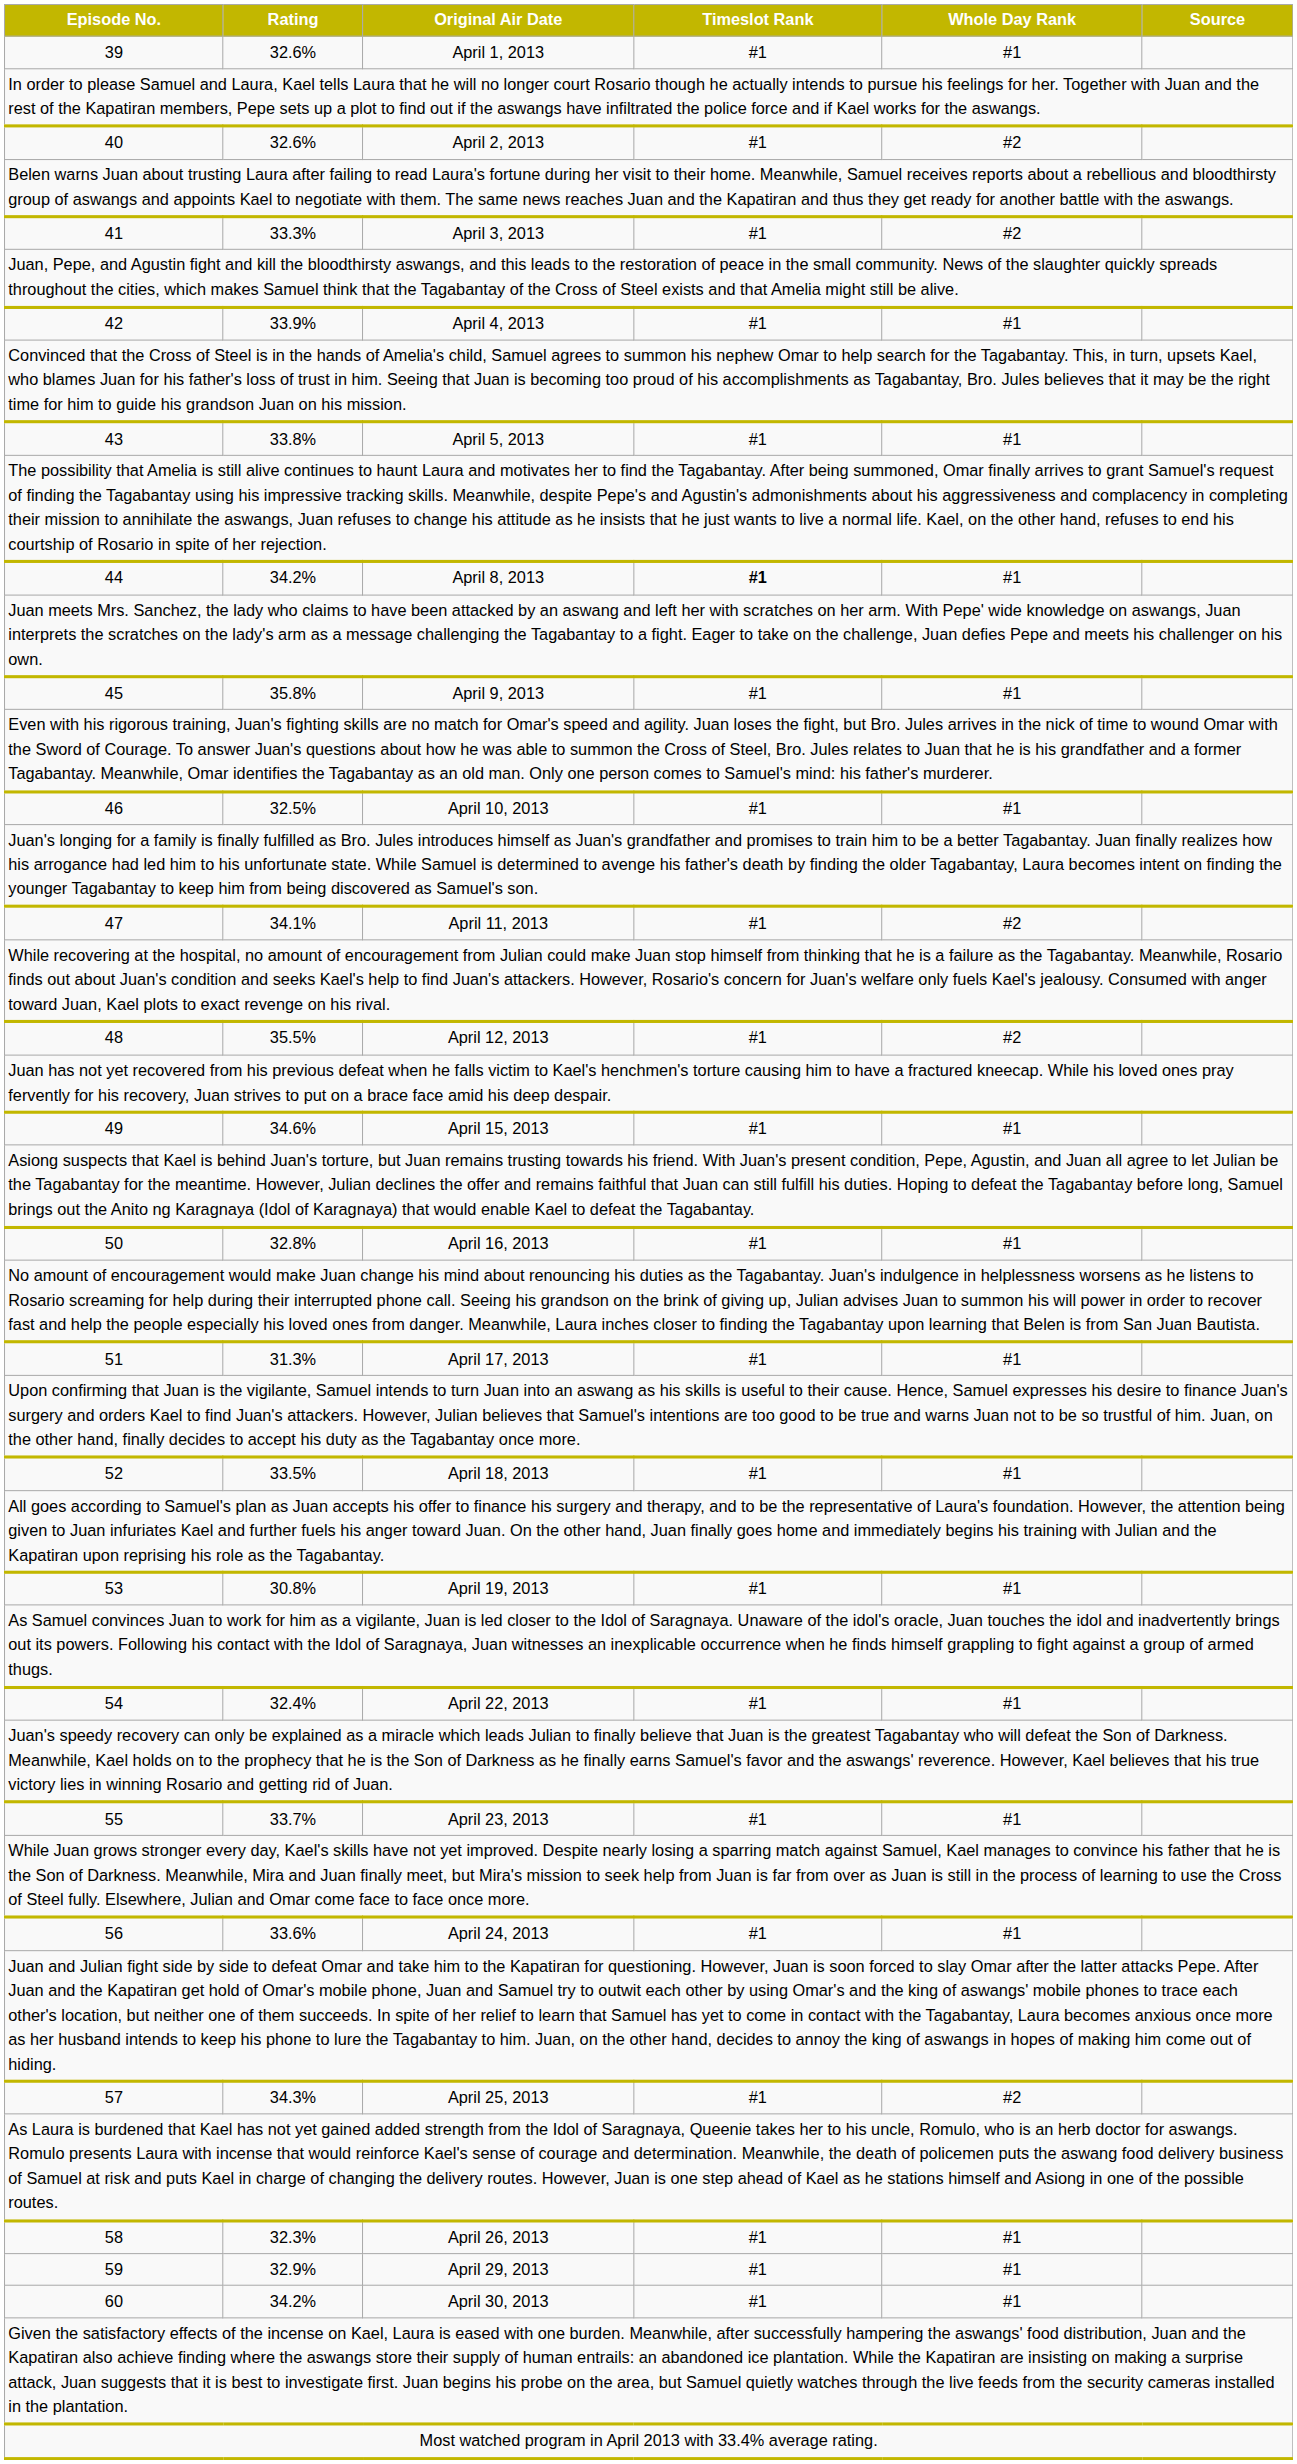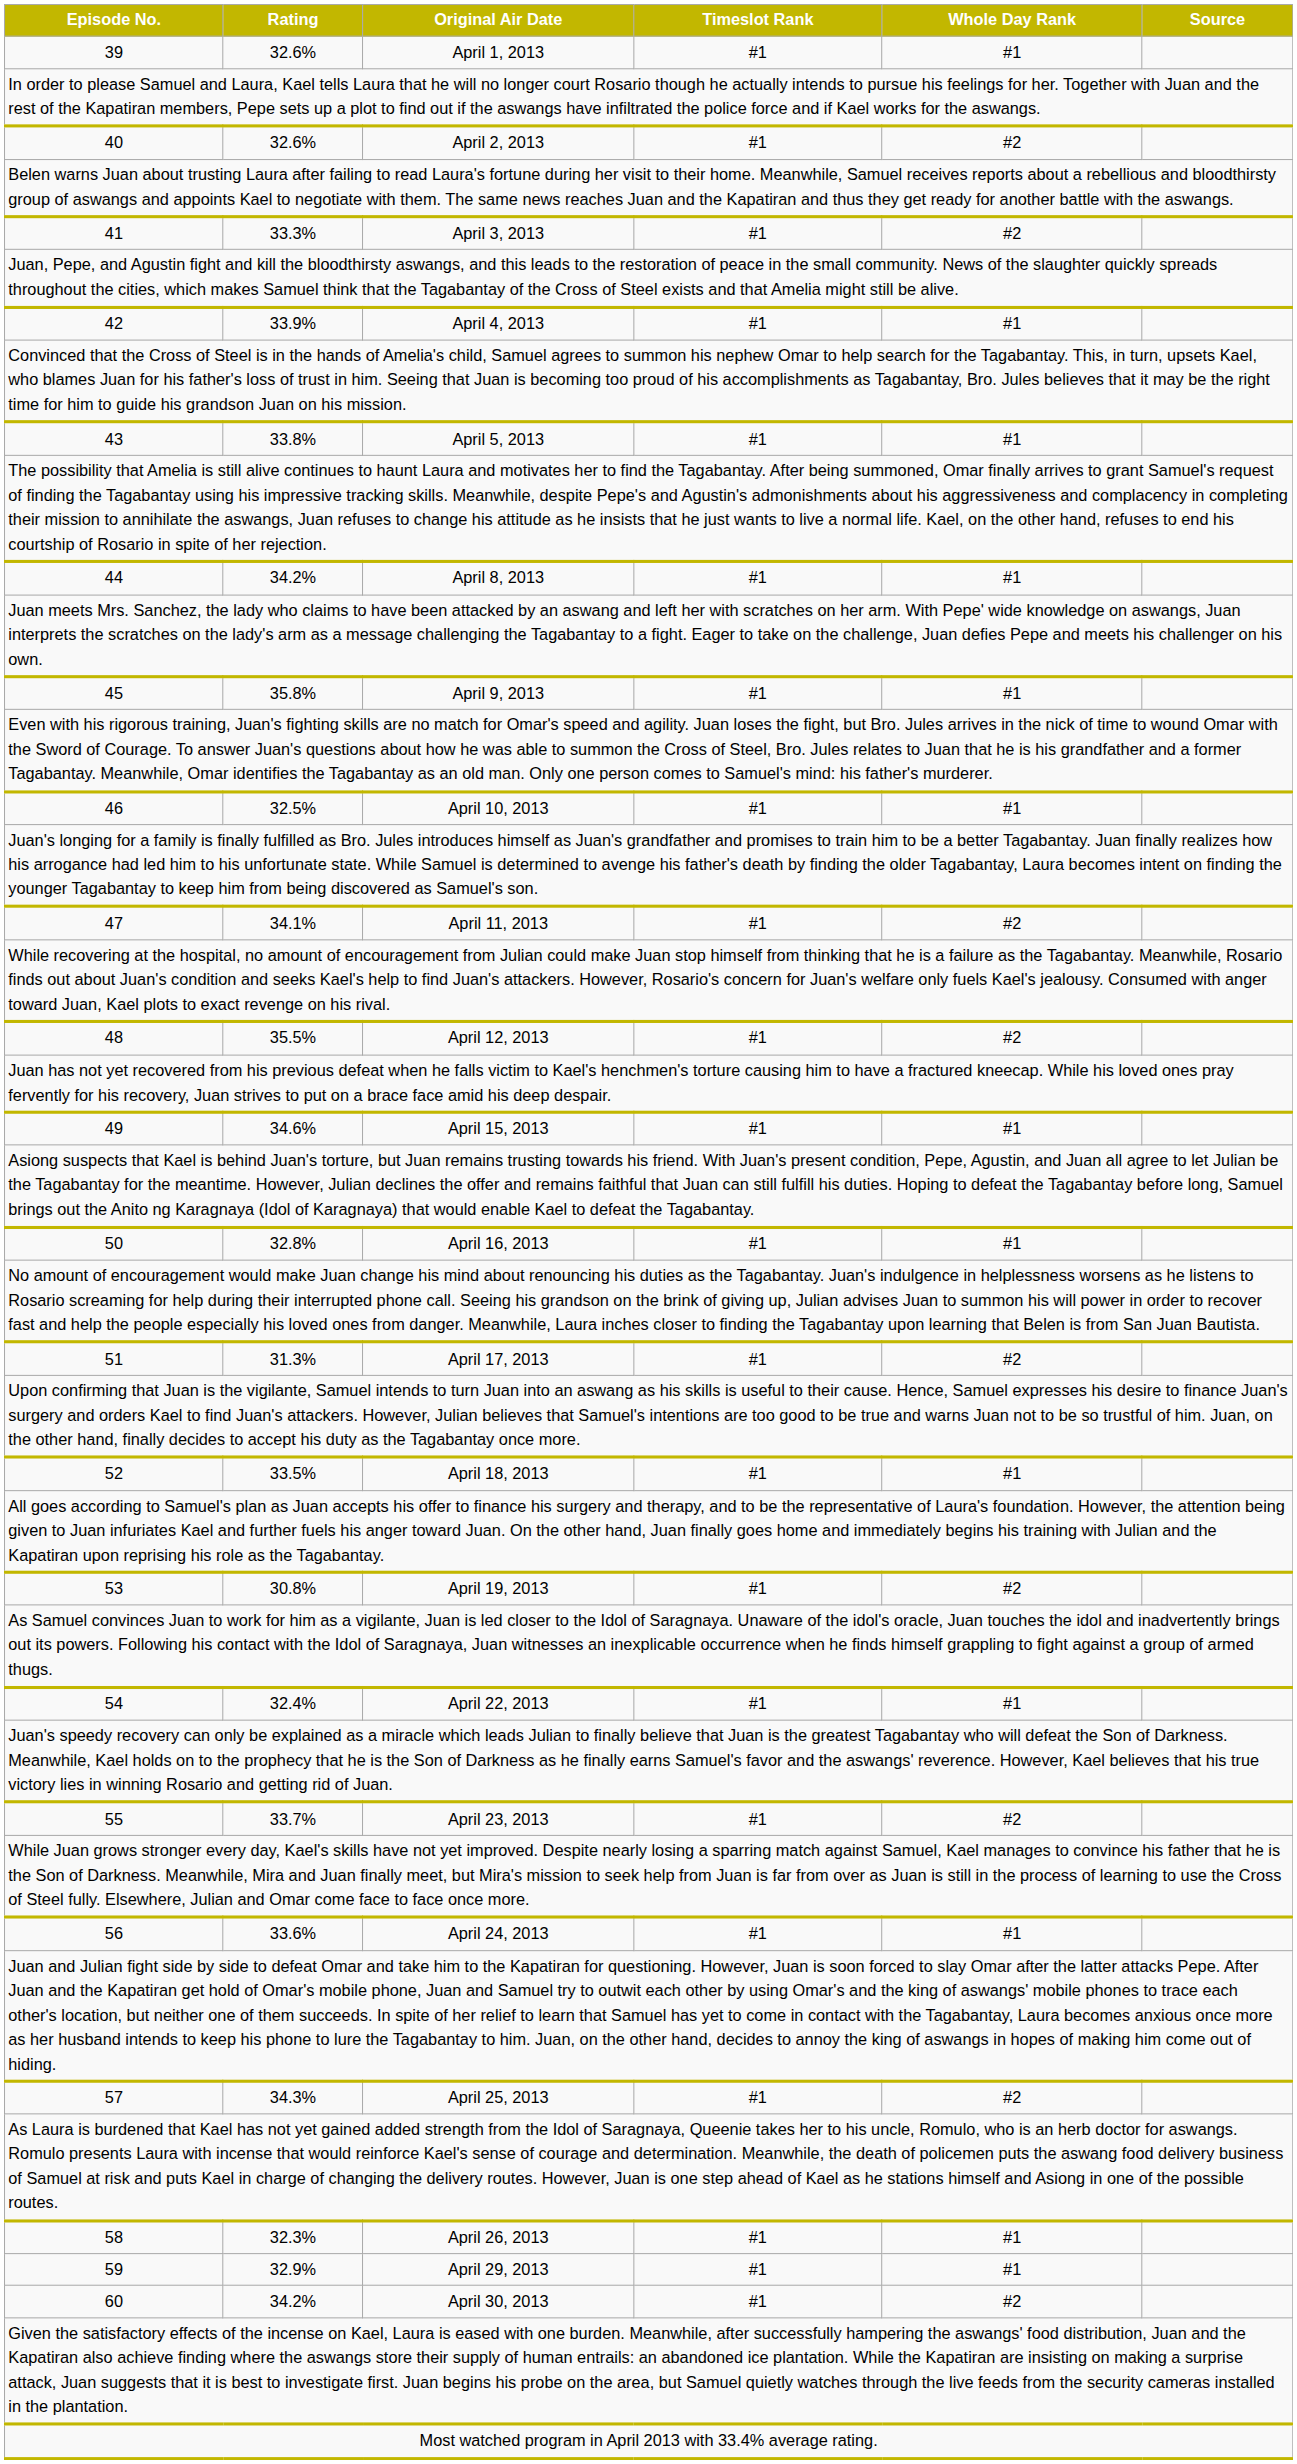 <table class="wikitable" style="text-align:center; background:#f9f9f9; line-height:16px; line-height:150%" width="100%">
 <tr style="color:white;">
 <th style="background:#c2b700;">Episode No.</th>
 <th style="background:#c2b700;">Rating</th>
 <th style="background:#c2b700;">Original Air Date</th>
 <th style="background:#c2b700;">Timeslot Rank</th>
 <th style="background:#c2b700;">Whole Day Rank</th>
 <th style="background:#c2b700;">Source</th>
 </tr>
 <tr>
 <td>39</td>
 <td>32.6%</td>
 <td>April 1, 2013</td>
 <td>#1</td>
 <td>#1</td>
 <td></td>
 </tr>
 <tr>
 <td colspan = "6" style="text-align: left; border-bottom: 3px solid #c2b700;">In order to please Samuel and Laura, Kael tells Laura that he will no longer court Rosario though he actually intends to pursue his feelings for her. Together with Juan and the rest of the Kapatiran members, Pepe sets up a plot to find out if the aswangs have infiltrated the police force and if Kael works for the aswangs.</td>
 </tr>
 <tr>
 <td>40</td>
 <td>32.6%</td>
 <td>April 2, 2013</td>
 <td>#1</td>
 <td>#2</td>
 <td></td>
 </tr>
 <tr>
 <td colspan = "6" style="text-align: left; border-bottom: 3px solid #c2b700;">Belen warns Juan about trusting Laura after failing to read Laura's fortune during her visit to their home. Meanwhile, Samuel receives reports about a rebellious and bloodthirsty group of aswangs and appoints Kael to negotiate with them. The same news reaches Juan and the Kapatiran and thus they get ready for another battle with the aswangs.</td>
 </tr>
 <tr>
 <td>41</td>
 <td>33.3%</td>
 <td>April 3, 2013</td>
 <td>#1</td>
 <td>#2</td>
 <td></td>
 </tr>
 <tr>
 <td colspan = "6" style="text-align: left; border-bottom: 3px solid #c2b700;">Juan, Pepe, and Agustin fight and kill the bloodthirsty aswangs, and this leads to the restoration of peace in the small community. News of the slaughter quickly spreads throughout the cities, which makes Samuel think that the Tagabantay of the Cross of Steel exists and that Amelia might still be alive.</td>
 </tr>
 <tr>
 <td>42</td>
 <td>33.9%</td>
 <td>April 4, 2013</td>
 <td>#1</td>
 <td>#1</td>
 <td></td>
 </tr>
 <tr>
 <td colspan = "6" style="text-align: left; border-bottom: 3px solid #c2b700;">Convinced that the Cross of Steel is in the hands of Amelia's child, Samuel agrees to summon his nephew Omar to help search for the Tagabantay. This, in turn, upsets Kael, who blames Juan for his father's loss of trust in him. Seeing that Juan is becoming too proud of his accomplishments as Tagabantay, Bro. Jules believes that it may be the right time for him to guide his grandson Juan on his mission.</td>
 </tr>
 <tr>
 <td>43</td>
 <td>33.8%</td>
 <td>April 5, 2013</td>
 <td>#1</td>
 <td>#1</td>
 <td></td>
 </tr>
 <tr>
 <td colspan = "6" style="text-align: left; border-bottom: 3px solid #c2b700;">The possibility that Amelia is still alive continues to haunt Laura and motivates her to find the Tagabantay. After being summoned, Omar finally arrives to grant Samuel's request of finding the Tagabantay using his impressive tracking skills. Meanwhile, despite Pepe's and Agustin's admonishments about his aggressiveness and complacency in completing their mission to annihilate the aswangs, Juan refuses to change his attitude as he insists that he just wants to live a normal life. Kael, on the other hand, refuses to end his courtship of Rosario in spite of her rejection.</td>
 </tr>
 <tr>
 <td>44</td>
 <td>34.2%</td>
 <td>April 8, 2013</td>
-<td><strong>#1</strong></td>
+<td>#1</td>
 <td>#1</td>
 <td></td>
 </tr>
 <tr>
 <td colspan = "6" style="text-align: left; border-bottom: 3px solid #c2b700;">Juan meets Mrs. Sanchez, the lady who claims to have been attacked by an aswang and left her with scratches on her arm. With Pepe' wide knowledge on aswangs, Juan interprets the scratches on the lady's arm as a message challenging the Tagabantay to a fight. Eager to take on the challenge, Juan defies Pepe and meets his challenger on his own.</td>
 </tr>
 <tr>
 <td>45</td>
 <td>35.8%</td>
 <td>April 9, 2013</td>
 <td>#1</td>
 <td>#1</td>
 <td></td>
 </tr>
 <tr>
 <td colspan = "6" style="text-align: left; border-bottom: 3px solid #c2b700;">Even with his rigorous training, Juan's fighting skills are no match for Omar's speed and agility. Juan loses the fight, but Bro. Jules arrives in the nick of time to wound Omar with the Sword of Courage. To answer Juan's questions about how he was able to summon the Cross of Steel, Bro. Jules relates to Juan that he is his grandfather and a former Tagabantay. Meanwhile, Omar identifies the Tagabantay as an old man. Only one person comes to Samuel's mind: his father's murderer.</td>
 </tr>
 <tr>
 <td>46</td>
 <td>32.5%</td>
 <td>April 10, 2013</td>
 <td>#1</td>
 <td>#1</td>
 <td></td>
 </tr>
 <tr>
 <td colspan = "6" style="text-align: left; border-bottom: 3px solid #c2b700;">Juan's longing for a family is finally fulfilled as Bro. Jules introduces himself as Juan's grandfather and promises to train him to be a better Tagabantay. Juan finally realizes how his arrogance had led him to his unfortunate state. While Samuel is determined to avenge his father's death by finding the older Tagabantay, Laura becomes intent on finding the younger Tagabantay to keep him from being discovered as Samuel's son.</td>
 </tr>
 <tr>
 <td>47</td>
 <td>34.1%</td>
 <td>April 11, 2013</td>
 <td>#1</td>
 <td>#2</td>
 <td></td>
 </tr>
 <tr>
 <td colspan = "6" style="text-align: left; border-bottom: 3px solid #c2b700;">While recovering at the hospital, no amount of encouragement from Julian could make Juan stop himself from thinking that he is a failure as the Tagabantay. Meanwhile, Rosario finds out about Juan's condition and seeks Kael's help to find Juan's attackers. However, Rosario's concern for Juan's welfare only fuels Kael's jealousy. Consumed with anger toward Juan, Kael plots to exact revenge on his rival.</td>
 </tr>
 <tr>
 <td>48</td>
 <td>35.5%</td>
 <td>April 12, 2013</td>
 <td>#1</td>
 <td>#2</td>
 <td></td>
 </tr>
 <tr>
 <td colspan = "6" style="text-align: left; border-bottom: 3px solid #c2b700;">Juan has not yet recovered from his previous defeat when he falls victim to Kael's henchmen's torture causing him to have a fractured kneecap. While his loved ones pray fervently for his recovery, Juan strives to put on a brace face amid his deep despair.</td>
 </tr>
 <tr>
 <td>49</td>
 <td>34.6%</td>
 <td>April 15, 2013</td>
 <td>#1</td>
 <td>#1</td>
 <td></td>
 </tr>
 <tr>
 <td colspan = "6" style="text-align: left; border-bottom: 3px solid #c2b700;">Asiong suspects that Kael is behind Juan's torture, but Juan remains trusting towards his friend. With Juan's present condition, Pepe, Agustin, and Juan all agree to let Julian be the Tagabantay for the meantime. However, Julian declines the offer and remains faithful that Juan can still fulfill his duties. Hoping to defeat the Tagabantay before long, Samuel brings out the Anito ng Karagnaya (Idol of Karagnaya) that would enable Kael to defeat the Tagabantay.</td>
 </tr>
 <tr>
 <td>50</td>
 <td>32.8%</td>
 <td>April 16, 2013</td>
 <td>#1</td>
 <td>#1</td>
 <td></td>
 </tr>
 <tr>
 <td colspan = "6" style="text-align: left; border-bottom: 3px solid #c2b700;">No amount of encouragement would make Juan change his mind about renouncing his duties as the Tagabantay. Juan's indulgence in helplessness worsens as he listens to Rosario screaming for help during their interrupted phone call. Seeing his grandson on the brink of giving up, Julian advises Juan to summon his will power in order to recover fast and help the people especially his loved ones from danger. Meanwhile, Laura inches closer to finding the Tagabantay upon learning that Belen is from San Juan Bautista.</td>
 </tr>
 <tr>
 <td>51</td>
 <td>31.3%</td>
 <td>April 17, 2013</td>
 <td>#1</td>
-<td>#1</td>
+<td>#2</td>
 <td></td>
 </tr>
 <tr>
 <td colspan = "6" style="text-align: left; border-bottom: 3px solid #c2b700;">Upon confirming that Juan is the vigilante, Samuel intends to turn Juan into an aswang as his skills is useful to their cause. Hence, Samuel expresses his desire to finance Juan's surgery and orders Kael to find Juan's attackers. However, Julian believes that Samuel's intentions are too good to be true and warns Juan not to be so trustful of him. Juan, on the other hand, finally decides to accept his duty as the Tagabantay once more.</td>
 </tr>
 <tr>
 <td>52</td>
 <td>33.5%</td>
 <td>April 18, 2013</td>
 <td>#1</td>
 <td>#1</td>
 <td></td>
 </tr>
 <tr>
 <td colspan = "6" style="text-align: left; border-bottom: 3px solid #c2b700;">All goes according to Samuel's plan as Juan accepts his offer to finance his surgery and therapy, and to be the representative of Laura's foundation. However, the attention being given to Juan infuriates Kael and further fuels his anger toward Juan. On the other hand, Juan finally goes home and immediately begins his training with Julian and the Kapatiran upon reprising his role as the Tagabantay.</td>
 </tr>
 <tr>
 <td>53</td>
 <td>30.8%</td>
 <td>April 19, 2013</td>
 <td>#1</td>
-<td>#1</td>
+<td>#2</td>
 <td></td>
 </tr>
 <tr>
 <td colspan = "6" style="text-align: left; border-bottom: 3px solid #c2b700;">As Samuel convinces Juan to work for him as a vigilante, Juan is led closer to the Idol of Saragnaya. Unaware of the idol's oracle, Juan touches the idol and inadvertently brings out its powers. Following his contact with the Idol of Saragnaya, Juan witnesses an inexplicable occurrence when he finds himself grappling to fight against a group of armed thugs.</td>
 </tr>
 <tr>
 <td>54</td>
 <td>32.4%</td>
 <td>April 22, 2013</td>
 <td>#1</td>
 <td>#1</td>
 <td></td>
 </tr>
 <tr>
 <td colspan = "6" style="text-align: left; border-bottom: 3px solid #c2b700;">Juan's speedy recovery can only be explained as a miracle which leads Julian to finally believe that Juan is the greatest Tagabantay who will defeat the Son of Darkness. Meanwhile, Kael holds on to the prophecy that he is the Son of Darkness as he finally earns Samuel's favor and the aswangs' reverence. However, Kael believes that his true victory lies in winning Rosario and getting rid of Juan.</td>
 </tr>
 <tr>
 <td>55</td>
 <td>33.7%</td>
 <td>April 23, 2013</td>
 <td>#1</td>
-<td>#1</td>
+<td>#2</td>
 <td></td>
 </tr>
 <tr>
 <td colspan = "6" style="text-align: left; border-bottom: 3px solid #c2b700;">While Juan grows stronger every day, Kael's skills have not yet improved. Despite nearly losing a sparring match against Samuel, Kael manages to convince his father that he is the Son of Darkness. Meanwhile, Mira and Juan finally meet, but Mira's mission to seek help from Juan is far from over as Juan is still in the process of learning to use the Cross of Steel fully. Elsewhere, Julian and Omar come face to face once more.</td>
 </tr>
 <tr>
 <td>56</td>
 <td>33.6%</td>
 <td>April 24, 2013</td>
 <td>#1</td>
 <td>#1</td>
 <td></td>
 </tr>
 <tr>
 <td colspan = "6" style="text-align: left; border-bottom: 3px solid #c2b700;">Juan and Julian fight side by side to defeat Omar and take him to the Kapatiran for questioning. However, Juan is soon forced to slay Omar after the latter attacks Pepe. After Juan and the Kapatiran get hold of Omar's mobile phone, Juan and Samuel try to outwit each other by using Omar's and the king of aswangs' mobile phones to trace each other's location, but neither one of them succeeds. In spite of her relief to learn that Samuel has yet to come in contact with the Tagabantay, Laura becomes anxious once more as her husband intends to keep his phone to lure the Tagabantay to him. Juan, on the other hand, decides to annoy the king of aswangs in hopes of making him come out of hiding.</td>
 </tr>
 <tr>
 <td>57</td>
 <td>34.3%</td>
 <td>April 25, 2013</td>
 <td>#1</td>
 <td>#2</td>
 <td></td>
 </tr>
 <tr>
 <td colspan = "6" style="text-align: left; border-bottom: 3px solid #c2b700;">As Laura is burdened that Kael has not yet gained added strength from the Idol of Saragnaya, Queenie takes her to his uncle, Romulo, who is an herb doctor for aswangs. Romulo presents Laura with incense that would reinforce Kael's sense of courage and determination. Meanwhile, the death of policemen puts the aswang food delivery business of Samuel at risk and puts Kael in charge of changing the delivery routes. However, Juan is one step ahead of Kael as he stations himself and Asiong in one of the possible routes.</td>
 </tr>
 <tr>
 <td>58</td>
 <td>32.3%</td>
 <td>April 26, 2013</td>
 <td>#1</td>
 <td>#1</td>
 <td></td>
 </tr>
 <tr>
 <td>59</td>
 <td>32.9%</td>
 <td>April 29, 2013</td>
 <td>#1</td>
 <td>#1</td>
 <td></td>
 </tr>
 <tr>
 <td>60</td>
 <td>34.2%</td>
 <td>April 30, 2013</td>
 <td>#1</td>
-<td>#1</td>
+<td>#2</td>
 <td></td>
 </tr>
 <tr>
 <td colspan = "6" style="text-align: left; border-bottom: 3px solid #c2b700;">Given the satisfactory effects of the incense on Kael, Laura is eased with one burden. Meanwhile, after successfully hampering the aswangs' food distribution, Juan and the Kapatiran also achieve finding where the aswangs store their supply of human entrails: an abandoned ice plantation. While the Kapatiran are insisting on making a surprise attack, Juan suggests that it is best to investigate first. Juan begins his probe on the area, but Samuel quietly watches through the live feeds from the security cameras installed in the plantation.</td>
 </tr>
 <tr>
 <td colspan = "6" style="text-align: center; border-bottom: 3px solid #c2b700;">Most watched program in April 2013 with 33.4% average rating.</td>
 </tr>
 </table>
